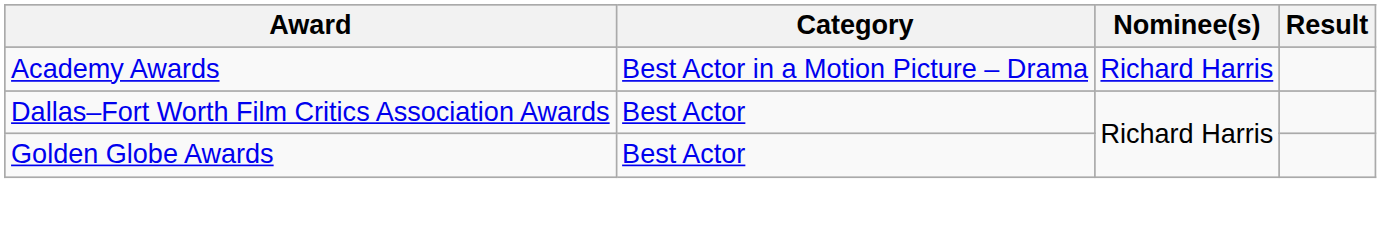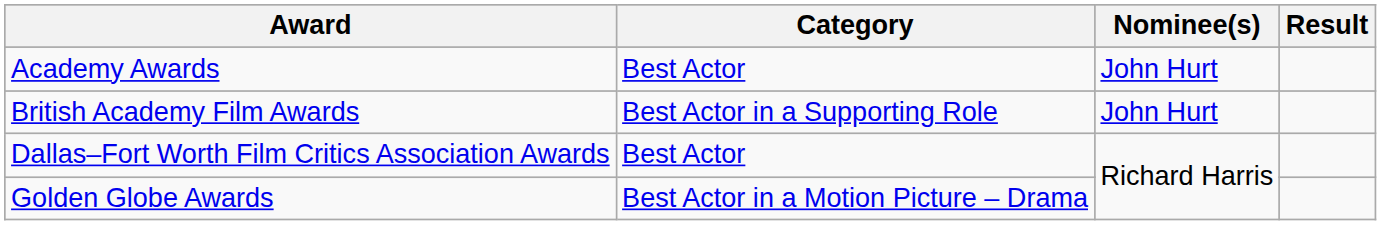 <table class="wikitable">
 <tr>
 <th>Award</th>
 <th>Category</th>
 <th>Nominee(s)</th>
 <th>Result</th>
 </tr>
 <tr>
 <td><a href='#'>Academy Awards</a></td>
-<td><a href='#'>Best Actor in a Motion Picture – Drama</a></td>
-<td><a href='#'>Richard Harris</a></td>
+<td><a href='#'>Best Actor</a></td>
+<td><a href='#'>John Hurt</a></td>
+<td></td>
+</tr>
+<tr>
+<td><a href='#'>British Academy Film Awards</a></td>
+<td><a href='#'>Best Actor in a Supporting Role</a></td>
+<td><a href='#'>John Hurt</a></td>
 <td></td>
 </tr>
 <tr>
 <td><a href='#'>Dallas–Fort Worth Film Critics Association Awards</a></td>
 <td><a href='#'>Best Actor</a></td>
 <td rowspan="2">Richard Harris</td>
 <td></td>
 </tr>
 <tr>
 <td><a href='#'>Golden Globe Awards</a></td>
-<td><a href='#'>Best Actor</a></td>
+<td><a href='#'>Best Actor in a Motion Picture – Drama</a></td>
 <td></td>
 </tr>
 </table>
